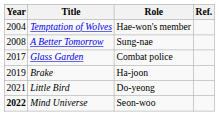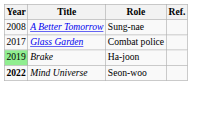 <table class="wikitable">
 <tr>
 <th>Year</th>
 <th>Title</th>
 <th>Role</th>
 <th>Ref.</th>
-</tr>
-<tr>
-<td>2004</td>
-<td><em><a href='#'>Temptation of Wolves</a></em></td>
-<td>Hae-won's member</td>
-<td></td>
 </tr>
 <tr>
 <td>2008</td>
 <td><em><a href='#'>A Better Tomorrow</a></em></td>
 <td>Sung-nae</td>
 <td></td>
 </tr>
 <tr>
 <td>2017</td>
 <td><em><a href='#'>Glass Garden</a></em></td>
 <td>Combat police</td>
 <td></td>
 </tr>
 <tr>
-<td>2019</td>
+<td style="background: lightgreen;">2019</td>
 <td><em>Brake</em></td>
 <td>Ha-joon</td>
-<td></td>
-</tr>
-<tr>
-<td>2021</td>
-<td><em>Little Bird</em></td>
-<td>Do-yeong</td>
 <td></td>
 </tr>
 <tr>
 <td><strong>2022</strong></td>
 <td><em>Mind Universe</em></td>
 <td>Seon-woo</td>
 <td></td>
 </tr>
 </table>
